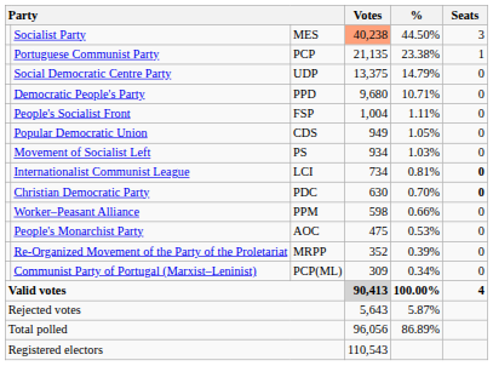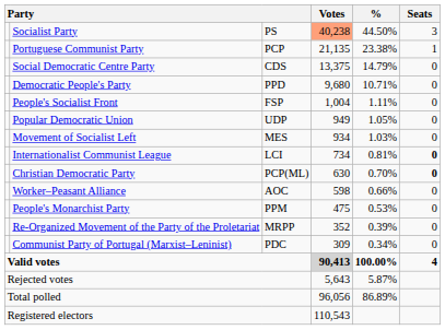 <table class="wikitable" border="1" style="text-align:right;">
 <tr>
 <th style="text-align:left;" colspan=3>Party</th>
 <th align=center width="50">Votes</th>
 <th align=center width="50">%</th>
 <th align=center width="50">Seats</th>
 </tr>
 <tr>
 <td></td>
 <td align=left><a href='#'>Socialist Party</a></td>
-<td align=left>MES</td>
+<td align=left>PS</td>
 <td style="background: lightsalmon;">40,238</td>
 <td>44.50%</td>
 <td>3</td>
 </tr>
 <tr>
 <td></td>
 <td align=left><a href='#'>Portuguese Communist Party</a></td>
 <td align=left>PCP</td>
 <td>21,135</td>
 <td>23.38%</td>
 <td>1</td>
 </tr>
 <tr>
 <td></td>
 <td align=left style="white-space: nowrap;"><a href='#'>Social Democratic Centre Party</a></td>
-<td align=left>UDP</td>
+<td align=left>CDS</td>
 <td>13,375</td>
 <td>14.79%</td>
 <td>0</td>
 </tr>
 <tr>
 <td></td>
 <td align=left><a href='#'>Democratic People's Party</a></td>
 <td align=left>PPD</td>
 <td>9,680</td>
 <td>10.71%</td>
 <td>0</td>
 </tr>
 <tr>
 <td></td>
 <td align=left><a href='#'>People's Socialist Front</a></td>
 <td align=left>FSP</td>
 <td>1,004</td>
 <td>1.11%</td>
 <td>0</td>
 </tr>
 <tr>
 <td></td>
 <td align=left><a href='#'>Popular Democratic Union</a></td>
-<td align=left>CDS</td>
+<td align=left>UDP</td>
 <td>949</td>
 <td>1.05%</td>
 <td>0</td>
 </tr>
 <tr>
 <td></td>
 <td align=left><a href='#'>Movement of Socialist Left</a></td>
-<td align=left>PS</td>
+<td align=left>MES</td>
 <td>934</td>
 <td>1.03%</td>
 <td>0</td>
 </tr>
 <tr>
 <td></td>
 <td align=left><a href='#'>Internationalist Communist League</a></td>
 <td align=left>LCI</td>
 <td>734</td>
 <td>0.81%</td>
 <td><strong>0</strong></td>
 </tr>
 <tr>
 <td></td>
 <td align=left style="white-space: nowrap;"><a href='#'>Christian Democratic Party</a></td>
-<td align=left>PDC</td>
+<td align=left>PCP(ML)</td>
 <td>630</td>
 <td>0.70%</td>
 <td><strong>0</strong></td>
 </tr>
 <tr>
 <td></td>
 <td align=left><a href='#'>Worker–Peasant Alliance</a></td>
-<td align=left>PPM</td>
+<td align=left>AOC</td>
 <td>598</td>
 <td>0.66%</td>
 <td>0</td>
 </tr>
 <tr>
 <td></td>
 <td align=left><a href='#'>People's Monarchist Party</a></td>
-<td align=left>AOC</td>
+<td align=left>PPM</td>
 <td>475</td>
 <td>0.53%</td>
 <td>0</td>
 </tr>
 <tr>
 <td></td>
 <td align=left><a href='#'>Re-Organized Movement of the Party of the Proletariat</a></td>
 <td align=left>MRPP</td>
 <td>352</td>
 <td>0.39%</td>
 <td>0</td>
 </tr>
 <tr>
 <td></td>
 <td align=left><a href='#'>Communist Party of Portugal (Marxist–Leninist)</a></td>
-<td align=left>PCP(ML)</td>
+<td align=left>PDC</td>
 <td>309</td>
 <td>0.34%</td>
 <td>0</td>
 </tr>
 <tr style="font-weight:bold">
 <td align=left colspan=3>Valid votes</td>
 <td style="background: lightgrey;">90,413</td>
 <td>100.00%</td>
 <td>4</td>
 </tr>
 <tr>
 <td align=left colspan=3>Rejected votes</td>
 <td>5,643</td>
 <td>5.87%</td>
 <td></td>
 </tr>
 <tr>
 <td align=left colspan=3>Total polled</td>
 <td>96,056</td>
 <td>86.89%</td>
 <td></td>
 </tr>
 <tr>
 <td align=left colspan=3>Registered electors</td>
 <td>110,543</td>
 <td></td>
 <td></td>
 </tr>
 </table>
